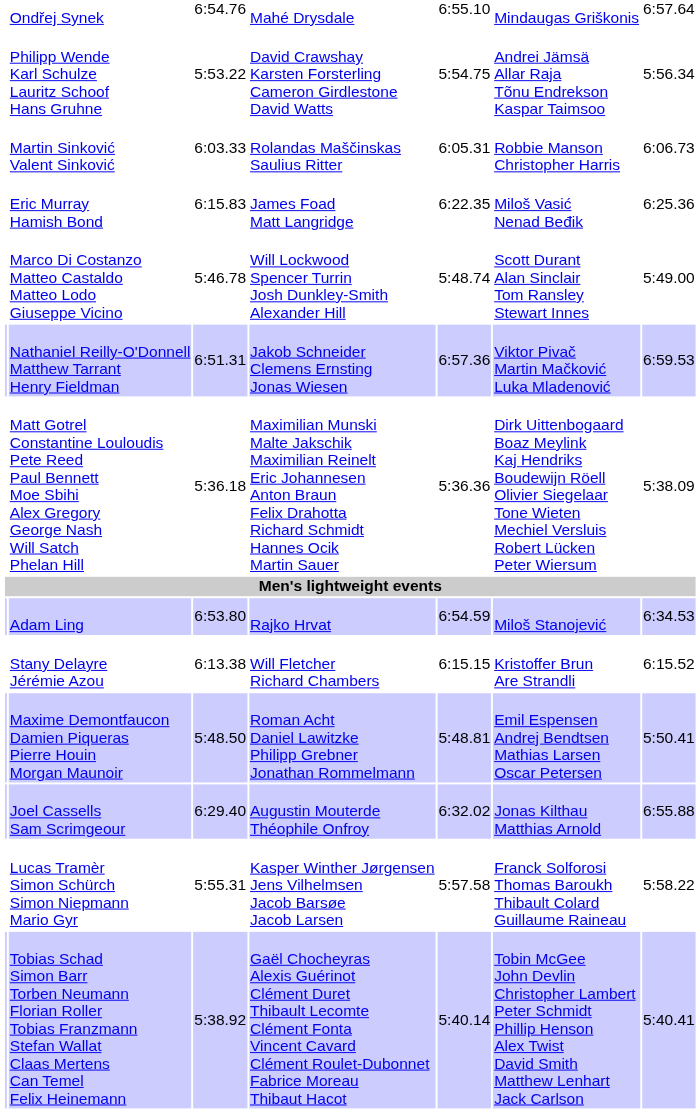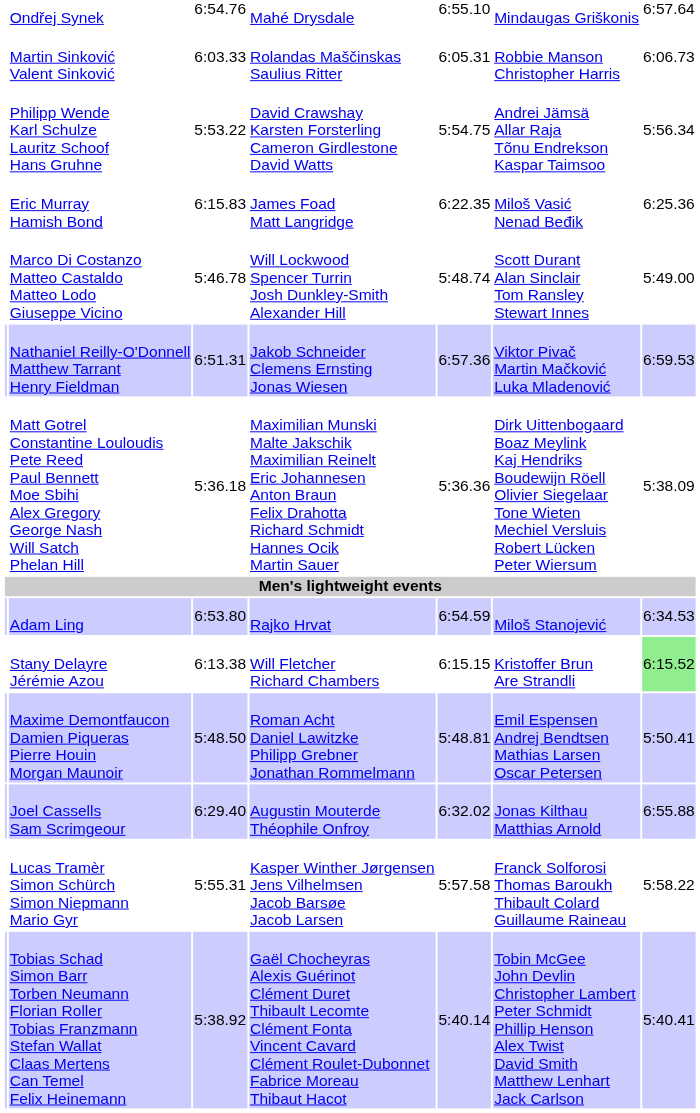 <table>
 <tr>
 <td></td>
 <td><br><a href='#'>Ondřej Synek</a></td>
 <td>6:54.76</td>
 <td><br><a href='#'>Mahé Drysdale</a></td>
 <td>6:55.10</td>
 <td><br><a href='#'>Mindaugas Griškonis</a></td>
 <td>6:57.64</td>
 </tr>
 <tr>
 <td></td>
+<td><br><a href='#'>Martin Sinković</a><br><a href='#'>Valent Sinković</a></td>
+<td>6:03.33</td>
+<td><br><a href='#'>Rolandas Maščinskas</a><br><a href='#'>Saulius Ritter</a></td>
+<td>6:05.31</td>
+<td><br><a href='#'>Robbie Manson</a><br><a href='#'>Christopher Harris</a></td>
+<td>6:06.73</td>
+</tr>
+<tr>
+<td></td>
 <td><br><a href='#'>Philipp Wende</a><br><a href='#'>Karl Schulze</a><br><a href='#'>Lauritz Schoof</a><br><a href='#'>Hans Gruhne</a></td>
 <td>5:53.22</td>
 <td><br><a href='#'>David Crawshay</a><br><a href='#'>Karsten Forsterling</a><br><a href='#'>Cameron Girdlestone</a><br><a href='#'>David Watts</a></td>
 <td>5:54.75</td>
 <td><br><a href='#'>Andrei Jämsä</a><br><a href='#'>Allar Raja</a><br><a href='#'>Tõnu Endrekson</a><br><a href='#'>Kaspar Taimsoo</a></td>
 <td>5:56.34</td>
-</tr>
-<tr>
-<td></td>
-<td><br><a href='#'>Martin Sinković</a><br><a href='#'>Valent Sinković</a></td>
-<td>6:03.33</td>
-<td><br><a href='#'>Rolandas Maščinskas</a><br><a href='#'>Saulius Ritter</a></td>
-<td>6:05.31</td>
-<td><br><a href='#'>Robbie Manson</a><br><a href='#'>Christopher Harris</a></td>
-<td>6:06.73</td>
 </tr>
 <tr>
 <td></td>
 <td><br><a href='#'>Eric Murray</a><br><a href='#'>Hamish Bond</a></td>
 <td>6:15.83</td>
 <td><br><a href='#'>James Foad</a><br><a href='#'>Matt Langridge</a></td>
 <td>6:22.35</td>
 <td><br><a href='#'>Miloš Vasić</a><br><a href='#'>Nenad Beđik</a></td>
 <td>6:25.36</td>
 </tr>
 <tr>
 <td></td>
 <td><br><a href='#'>Marco Di Costanzo</a><br><a href='#'>Matteo Castaldo</a><br><a href='#'>Matteo Lodo</a><br><a href='#'>Giuseppe Vicino</a></td>
 <td>5:46.78</td>
 <td><br><a href='#'>Will Lockwood</a><br><a href='#'>Spencer Turrin</a><br><a href='#'>Josh Dunkley-Smith</a><br><a href='#'>Alexander Hill</a></td>
 <td>5:48.74</td>
 <td><br><a href='#'>Scott Durant</a><br><a href='#'>Alan Sinclair</a><br><a href='#'>Tom Ransley</a><br><a href='#'>Stewart Innes</a></td>
 <td>5:49.00</td>
 </tr>
 <tr bgcolor=ccccff>
 <td></td>
 <td><br><a href='#'>Nathaniel Reilly-O'Donnell</a><br><a href='#'>Matthew Tarrant</a><br><a href='#'>Henry Fieldman</a></td>
 <td>6:51.31</td>
 <td><br><a href='#'>Jakob Schneider</a><br><a href='#'>Clemens Ernsting</a><br><a href='#'>Jonas Wiesen</a></td>
 <td>6:57.36</td>
 <td><br><a href='#'>Viktor Pivač</a><br><a href='#'>Martin Mačković</a><br><a href='#'>Luka Mladenović</a></td>
 <td>6:59.53</td>
 </tr>
 <tr>
 <td></td>
 <td><br><a href='#'>Matt Gotrel</a><br><a href='#'>Constantine Louloudis</a><br><a href='#'>Pete Reed</a><br><a href='#'>Paul Bennett</a><br><a href='#'>Moe Sbihi</a><br><a href='#'>Alex Gregory</a><br><a href='#'>George Nash</a><br><a href='#'>Will Satch</a><br><a href='#'>Phelan Hill</a></td>
 <td>5:36.18</td>
 <td><br><a href='#'>Maximilian Munski</a><br><a href='#'>Malte Jakschik</a><br><a href='#'>Maximilian Reinelt</a><br><a href='#'>Eric Johannesen</a><br><a href='#'>Anton Braun</a><br><a href='#'>Felix Drahotta</a><br><a href='#'>Richard Schmidt</a><br><a href='#'>Hannes Ocik</a><br><a href='#'>Martin Sauer</a></td>
 <td>5:36.36</td>
 <td><br><a href='#'>Dirk Uittenbogaard</a><br><a href='#'>Boaz Meylink</a><br><a href='#'>Kaj Hendriks</a><br><a href='#'>Boudewijn Röell</a><br><a href='#'>Olivier Siegelaar</a><br><a href='#'>Tone Wieten</a><br><a href='#'>Mechiel Versluis</a><br><a href='#'>Robert Lücken</a><br><a href='#'>Peter Wiersum</a></td>
 <td>5:38.09</td>
 </tr>
 <tr>
 <th colspan="7" style="background-color:#CCC;">Men's lightweight events</th>
 </tr>
 <tr bgcolor=ccccff>
 <td></td>
 <td><br><a href='#'>Adam Ling</a></td>
 <td>6:53.80</td>
 <td><br><a href='#'>Rajko Hrvat</a></td>
 <td>6:54.59</td>
 <td><br><a href='#'>Miloš Stanojević</a></td>
 <td>6:34.53</td>
 </tr>
 <tr>
 <td></td>
 <td><br><a href='#'>Stany Delayre</a><br><a href='#'>Jérémie Azou</a></td>
 <td>6:13.38</td>
 <td><br><a href='#'>Will Fletcher</a><br><a href='#'>Richard Chambers</a></td>
 <td>6:15.15</td>
 <td><br><a href='#'>Kristoffer Brun</a><br><a href='#'>Are Strandli</a></td>
-<td>6:15.52</td>
+<td style="background: lightgreen;">6:15.52</td>
 </tr>
 <tr bgcolor=ccccff>
 <td></td>
 <td><br><a href='#'>Maxime Demontfaucon</a><br><a href='#'>Damien Piqueras</a><br><a href='#'>Pierre Houin</a><br><a href='#'>Morgan Maunoir</a></td>
 <td>5:48.50</td>
 <td><br><a href='#'>Roman Acht</a><br><a href='#'>Daniel Lawitzke</a><br><a href='#'>Philipp Grebner</a><br><a href='#'>Jonathan Rommelmann</a></td>
 <td>5:48.81</td>
 <td><br><a href='#'>Emil Espensen</a><br><a href='#'>Andrej Bendtsen</a><br><a href='#'>Mathias Larsen</a><br><a href='#'>Oscar Petersen</a></td>
 <td>5:50.41</td>
 </tr>
 <tr bgcolor=ccccff>
 <td></td>
 <td><br><a href='#'>Joel Cassells</a><br><a href='#'>Sam Scrimgeour</a></td>
 <td>6:29.40</td>
 <td><br><a href='#'>Augustin Mouterde</a><br><a href='#'>Théophile Onfroy</a></td>
 <td>6:32.02</td>
 <td><br><a href='#'>Jonas Kilthau</a><br><a href='#'>Matthias Arnold</a></td>
 <td>6:55.88</td>
 </tr>
 <tr>
 <td></td>
 <td><br><a href='#'>Lucas Tramèr</a><br><a href='#'>Simon Schürch</a><br><a href='#'>Simon Niepmann</a><br><a href='#'>Mario Gyr</a></td>
 <td>5:55.31</td>
 <td><br><a href='#'>Kasper Winther Jørgensen</a><br><a href='#'>Jens Vilhelmsen</a><br><a href='#'>Jacob Barsøe</a><br><a href='#'>Jacob Larsen</a></td>
 <td>5:57.58</td>
 <td><br><a href='#'>Franck Solforosi</a><br><a href='#'>Thomas Baroukh</a><br><a href='#'>Thibault Colard</a><br><a href='#'>Guillaume Raineau</a></td>
 <td>5:58.22</td>
 </tr>
 <tr bgcolor=ccccff>
 <td></td>
 <td><br><a href='#'>Tobias Schad</a><br><a href='#'>Simon Barr</a><br><a href='#'>Torben Neumann</a><br><a href='#'>Florian Roller</a><br><a href='#'>Tobias Franzmann</a><br><a href='#'>Stefan Wallat</a><br><a href='#'>Claas Mertens</a><br><a href='#'>Can Temel</a><br><a href='#'>Felix Heinemann</a></td>
 <td>5:38.92</td>
 <td><br><a href='#'>Gaël Chocheyras</a><br><a href='#'>Alexis Guérinot</a><br><a href='#'>Clément Duret</a><br><a href='#'>Thibault Lecomte</a><br><a href='#'>Clément Fonta</a><br><a href='#'>Vincent Cavard</a><br><a href='#'>Clément Roulet-Dubonnet</a><br><a href='#'>Fabrice Moreau</a><br><a href='#'>Thibaut Hacot</a></td>
 <td>5:40.14</td>
 <td><br><a href='#'>Tobin McGee</a><br><a href='#'>John Devlin</a><br><a href='#'>Christopher Lambert</a><br><a href='#'>Peter Schmidt</a><br><a href='#'>Phillip Henson</a><br><a href='#'>Alex Twist</a><br><a href='#'>David Smith</a><br><a href='#'>Matthew Lenhart</a><br><a href='#'>Jack Carlson</a></td>
 <td>5:40.41</td>
 </tr>
 </table>
